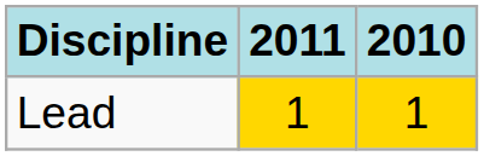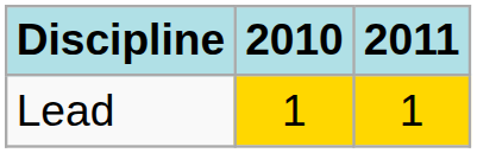 <table class="wikitable" style="text-align: center;">
 <tr>
 <th style="background: #b0e0e6;">Discipline</th>
+<th style="background: #b0e0e6;">2010</th>
 <th style="background: #b0e0e6;">2011</th>
-<th style="background: #b0e0e6;">2010</th>
 </tr>
 <tr>
 <td align="left">Lead</td>
 <td style="background: gold;">1</td>
 <td style="background: gold;">1</td>
 </tr>
 </table>
